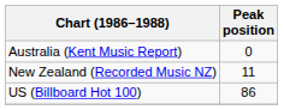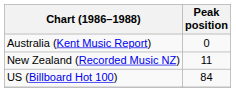 <table class="wikitable sortable">
 <tr>
 <th>Chart (1986–1988)</th>
 <th>Peak<br>position</th>
 </tr>
 <tr>
 <td>Australia (<a href='#'>Kent Music Report</a>)</td>
 <td style="text-align:center;">0</td>
 </tr>
 <tr>
 <td>New Zealand (<a href='#'>Recorded Music NZ</a>)</td>
 <td style="text-align:center;">11</td>
 </tr>
 <tr>
 <td>US (<a href='#'>Billboard Hot 100</a>)</td>
-<td style="text-align:center;">86</td>
+<td style="text-align:center;">84</td>
 </tr>
 <tr>
 </tr>
 </table>
